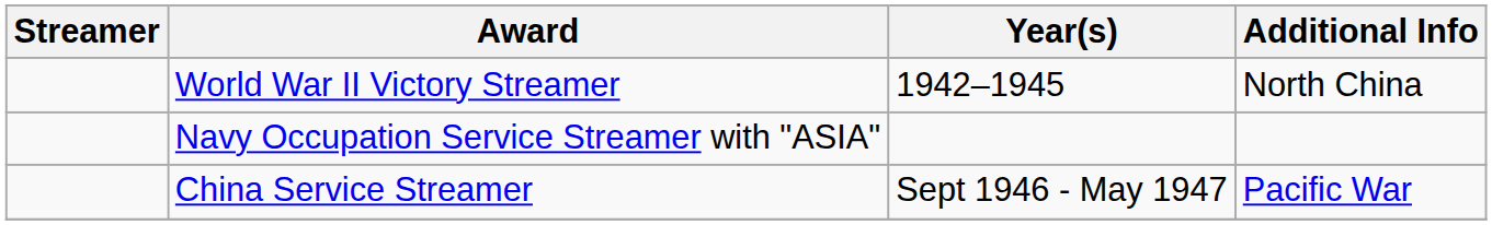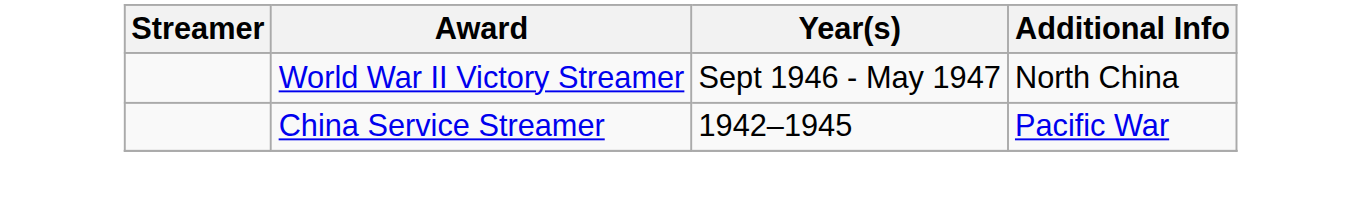 <table class="wikitable" style="margin:1em auto;">
 <tr>
 <th>Streamer</th>
 <th>Award</th>
 <th>Year(s)</th>
 <th>Additional Info</th>
 </tr>
 <tr>
 <td></td>
 <td><a href='#'>World War II Victory Streamer</a></td>
-<td>1942–1945</td>
+<td>Sept 1946 - May 1947</td>
 <td>North China</td>
 </tr>
 <tr>
 <td></td>
-<td><a href='#'>Navy Occupation Service Streamer</a> with "ASIA"</td>
-<td><br></td>
-<td><br></td>
-</tr>
-<tr>
-<td></td>
 <td><a href='#'>China Service Streamer</a></td>
-<td>Sept 1946 - May 1947</td>
+<td>1942–1945</td>
 <td><a href='#'>Pacific War</a></td>
 </tr>
 <tr>
 </tr>
 </table>
